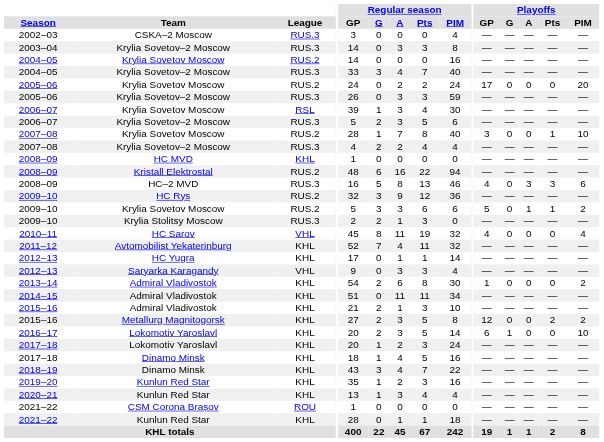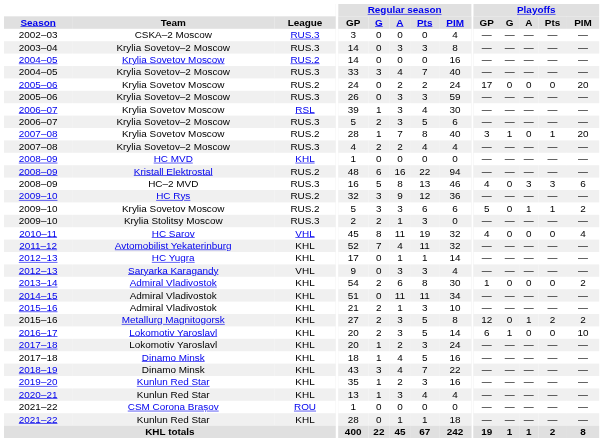 <table border="0" cellpadding="1" cellspacing="0" style="text-align:center; width:60em">
 <tr bgcolor="#e0e0e0">
 <th colspan="3" bgcolor="#ffffff"></th>
 <th rowspan="99" bgcolor="#ffffff"></th>
 <th colspan="5"><a href='#'>Regular season</a></th>
 <th rowspan="99" bgcolor="#ffffff"></th>
 <th colspan="5"><a href='#'>Playoffs</a></th>
 </tr>
 <tr bgcolor="#e0e0e0">
 <th><a href='#'>Season</a></th>
 <th>Team</th>
 <th>League</th>
 <th>GP</th>
 <th><a href='#'>G</a></th>
 <th><a href='#'>A</a></th>
 <th><a href='#'>Pts</a></th>
 <th><a href='#'>PIM</a></th>
 <th>GP</th>
 <th>G</th>
 <th>A</th>
 <th>Pts</th>
 <th>PIM</th>
 </tr>
 <tr>
 <td>2002–03</td>
 <td>CSKA–2 Moscow</td>
 <td><a href='#'>RUS.3</a></td>
 <td>3</td>
 <td>0</td>
 <td>0</td>
 <td>0</td>
 <td>4</td>
 <td>—</td>
 <td>—</td>
 <td>—</td>
 <td>—</td>
 <td>—</td>
 </tr>
 <tr bgcolor="#f0f0f0">
 <td>2003–04</td>
 <td>Krylia Sovetov–2 Moscow</td>
 <td>RUS.3</td>
 <td>14</td>
 <td>0</td>
 <td>3</td>
 <td>3</td>
 <td>8</td>
 <td>—</td>
 <td>—</td>
 <td>—</td>
 <td>—</td>
 <td>—</td>
 </tr>
 <tr>
 <td><a href='#'>2004–05</a></td>
 <td><a href='#'>Krylia Sovetov Moscow</a></td>
 <td><a href='#'>RUS.2</a></td>
 <td>14</td>
 <td>0</td>
 <td>0</td>
 <td>0</td>
 <td>16</td>
 <td>—</td>
 <td>—</td>
 <td>—</td>
 <td>—</td>
 <td>—</td>
 </tr>
 <tr bgcolor="#f0f0f0">
 <td>2004–05</td>
 <td>Krylia Sovetov–2 Moscow</td>
 <td>RUS.3</td>
 <td>33</td>
 <td>3</td>
 <td>4</td>
 <td>7</td>
 <td>40</td>
 <td>—</td>
 <td>—</td>
 <td>—</td>
 <td>—</td>
 <td>—</td>
 </tr>
 <tr>
 <td><a href='#'>2005–06</a></td>
 <td>Krylia Sovetov Moscow</td>
 <td>RUS.2</td>
 <td>24</td>
 <td>0</td>
 <td>2</td>
 <td>2</td>
 <td>24</td>
 <td>17</td>
 <td>0</td>
 <td>0</td>
 <td>0</td>
 <td>20</td>
 </tr>
 <tr bgcolor="#f0f0f0">
 <td>2005–06</td>
 <td>Krylia Sovetov–2 Moscow</td>
 <td>RUS.3</td>
 <td>26</td>
 <td>0</td>
 <td>3</td>
 <td>3</td>
 <td>59</td>
 <td>—</td>
 <td>—</td>
 <td>—</td>
 <td>—</td>
 <td>—</td>
 </tr>
 <tr>
 <td><a href='#'>2006–07</a></td>
 <td>Krylia Sovetov Moscow</td>
 <td><a href='#'>RSL</a></td>
 <td>39</td>
 <td>1</td>
 <td>3</td>
 <td>4</td>
 <td>30</td>
 <td>—</td>
 <td>—</td>
 <td>—</td>
 <td>—</td>
 <td>—</td>
 </tr>
 <tr bgcolor="#f0f0f0">
 <td>2006–07</td>
 <td>Krylia Sovetov–2 Moscow</td>
 <td>RUS.3</td>
 <td>5</td>
 <td>2</td>
 <td>3</td>
 <td>5</td>
 <td>6</td>
 <td>—</td>
 <td>—</td>
 <td>—</td>
 <td>—</td>
 <td>—</td>
 </tr>
 <tr>
 <td><a href='#'>2007–08</a></td>
 <td>Krylia Sovetov Moscow</td>
 <td>RUS.2</td>
 <td>28</td>
 <td>1</td>
 <td>7</td>
 <td>8</td>
 <td>40</td>
 <td>3</td>
-<td>0</td>
+<td>1</td>
 <td>0</td>
 <td>1</td>
-<td>10</td>
+<td>20</td>
 </tr>
 <tr bgcolor="#f0f0f0">
 <td>2007–08</td>
 <td>Krylia Sovetov–2 Moscow</td>
 <td>RUS.3</td>
 <td>4</td>
 <td>2</td>
 <td>2</td>
 <td>4</td>
 <td>4</td>
 <td>—</td>
 <td>—</td>
 <td>—</td>
 <td>—</td>
 <td>—</td>
 </tr>
 <tr>
 <td><a href='#'>2008–09</a></td>
 <td><a href='#'>HC MVD</a></td>
 <td><a href='#'>KHL</a></td>
 <td>1</td>
 <td>0</td>
 <td>0</td>
 <td>0</td>
 <td>0</td>
 <td>—</td>
 <td>—</td>
 <td>—</td>
 <td>—</td>
 <td>—</td>
 </tr>
 <tr bgcolor="#f0f0f0">
 <td><a href='#'>2008–09</a></td>
 <td><a href='#'>Kristall Elektrostal</a></td>
 <td>RUS.2</td>
 <td>48</td>
 <td>6</td>
 <td>16</td>
 <td>22</td>
 <td>94</td>
 <td>—</td>
 <td>—</td>
 <td>—</td>
 <td>—</td>
 <td>—</td>
 </tr>
 <tr>
 <td>2008–09</td>
 <td>HC–2 MVD</td>
 <td>RUS.3</td>
 <td>16</td>
 <td>5</td>
 <td>8</td>
 <td>13</td>
 <td>46</td>
 <td>4</td>
 <td>0</td>
 <td>3</td>
 <td>3</td>
 <td>6</td>
 </tr>
 <tr bgcolor="#f0f0f0">
 <td><a href='#'>2009–10</a></td>
 <td><a href='#'>HC Rys</a></td>
 <td>RUS.2</td>
 <td>32</td>
 <td>3</td>
 <td>9</td>
 <td>12</td>
 <td>36</td>
 <td>—</td>
 <td>—</td>
 <td>—</td>
 <td>—</td>
 <td>—</td>
 </tr>
 <tr>
 <td>2009–10</td>
 <td>Krylia Sovetov Moscow</td>
 <td>RUS.2</td>
 <td>5</td>
 <td>3</td>
 <td>3</td>
 <td>6</td>
 <td>6</td>
 <td>5</td>
 <td>0</td>
 <td>1</td>
 <td>1</td>
 <td>2</td>
 </tr>
 <tr bgcolor="#f0f0f0">
 <td>2009–10</td>
 <td>Krylia Stolitsy Moscow</td>
 <td>RUS.3</td>
 <td>2</td>
 <td>2</td>
 <td>1</td>
 <td>3</td>
 <td>0</td>
 <td>—</td>
 <td>—</td>
 <td>—</td>
 <td>—</td>
 <td>—</td>
 </tr>
 <tr>
 <td><a href='#'>2010–11</a></td>
 <td><a href='#'>HC Sarov</a></td>
 <td><a href='#'>VHL</a></td>
 <td>45</td>
 <td>8</td>
 <td>11</td>
 <td>19</td>
 <td>32</td>
 <td>4</td>
 <td>0</td>
 <td>0</td>
 <td>0</td>
 <td>4</td>
 </tr>
 <tr bgcolor="#f0f0f0">
 <td><a href='#'>2011–12</a></td>
 <td><a href='#'>Avtomobilist Yekaterinburg</a></td>
 <td>KHL</td>
 <td>52</td>
 <td>7</td>
 <td>4</td>
 <td>11</td>
 <td>32</td>
 <td>—</td>
 <td>—</td>
 <td>—</td>
 <td>—</td>
 <td>—</td>
 </tr>
 <tr>
 <td><a href='#'>2012–13</a></td>
 <td><a href='#'>HC Yugra</a></td>
 <td>KHL</td>
 <td>17</td>
 <td>0</td>
 <td>1</td>
 <td>1</td>
 <td>14</td>
 <td>—</td>
 <td>—</td>
 <td>—</td>
 <td>—</td>
 <td>—</td>
 </tr>
 <tr bgcolor="#f0f0f0">
 <td><a href='#'>2012–13</a></td>
 <td><a href='#'>Saryarka Karagandy</a></td>
 <td>VHL</td>
 <td>9</td>
 <td>0</td>
 <td>3</td>
 <td>3</td>
 <td>4</td>
 <td>—</td>
 <td>—</td>
 <td>—</td>
 <td>—</td>
 <td>—</td>
 </tr>
 <tr>
 <td><a href='#'>2013–14</a></td>
 <td><a href='#'>Admiral Vladivostok</a></td>
 <td>KHL</td>
 <td>54</td>
 <td>2</td>
 <td>6</td>
 <td>8</td>
 <td>30</td>
 <td>1</td>
 <td>0</td>
 <td>0</td>
 <td>0</td>
 <td>2</td>
 </tr>
 <tr bgcolor="#f0f0f0">
 <td><a href='#'>2014–15</a></td>
 <td>Admiral Vladivostok</td>
 <td>KHL</td>
 <td>51</td>
 <td>0</td>
 <td>11</td>
 <td>11</td>
 <td>34</td>
 <td>—</td>
 <td>—</td>
 <td>—</td>
 <td>—</td>
 <td>—</td>
 </tr>
 <tr>
 <td><a href='#'>2015–16</a></td>
 <td>Admiral Vladivostok</td>
 <td>KHL</td>
 <td>21</td>
 <td>2</td>
 <td>1</td>
 <td>3</td>
 <td>10</td>
 <td>—</td>
 <td>—</td>
 <td>—</td>
 <td>—</td>
 <td>—</td>
 </tr>
 <tr bgcolor="#f0f0f0">
 <td>2015–16</td>
 <td><a href='#'>Metallurg Magnitogorsk</a></td>
 <td>KHL</td>
 <td>27</td>
 <td>2</td>
 <td>3</td>
 <td>5</td>
 <td>8</td>
 <td>12</td>
 <td>0</td>
-<td>0</td>
+<td>1</td>
 <td>2</td>
 <td>2</td>
 </tr>
 <tr>
 <td><a href='#'>2016–17</a></td>
 <td><a href='#'>Lokomotiv Yaroslavl</a></td>
 <td>KHL</td>
 <td>20</td>
 <td>2</td>
 <td>3</td>
 <td>5</td>
 <td>14</td>
 <td>6</td>
 <td>1</td>
 <td>0</td>
 <td>0</td>
 <td>10</td>
 </tr>
 <tr bgcolor="#f0f0f0">
 <td><a href='#'>2017–18</a></td>
 <td>Lokomotiv Yaroslavl</td>
 <td>KHL</td>
 <td>20</td>
 <td>1</td>
 <td>2</td>
 <td>3</td>
 <td>24</td>
 <td>—</td>
 <td>—</td>
 <td>—</td>
 <td>—</td>
 <td>—</td>
 </tr>
 <tr>
 <td>2017–18</td>
 <td><a href='#'>Dinamo Minsk</a></td>
 <td>KHL</td>
 <td>18</td>
 <td>1</td>
 <td>4</td>
 <td>5</td>
 <td>16</td>
 <td>—</td>
 <td>—</td>
 <td>—</td>
 <td>—</td>
 <td>—</td>
 </tr>
 <tr bgcolor="#f0f0f0">
 <td><a href='#'>2018–19</a></td>
 <td>Dinamo Minsk</td>
 <td>KHL</td>
 <td>43</td>
 <td>3</td>
 <td>4</td>
 <td>7</td>
 <td>22</td>
 <td>—</td>
 <td>—</td>
 <td>—</td>
 <td>—</td>
 <td>—</td>
 </tr>
 <tr>
 <td><a href='#'>2019–20</a></td>
 <td><a href='#'>Kunlun Red Star</a></td>
 <td>KHL</td>
 <td>35</td>
 <td>1</td>
 <td>2</td>
 <td>3</td>
 <td>16</td>
 <td>—</td>
 <td>—</td>
 <td>—</td>
 <td>—</td>
 <td>—</td>
 </tr>
 <tr bgcolor="#f0f0f0">
 <td><a href='#'>2020–21</a></td>
 <td>Kunlun Red Star</td>
 <td>KHL</td>
 <td>13</td>
 <td>1</td>
 <td>3</td>
 <td>4</td>
 <td>4</td>
 <td>—</td>
 <td>—</td>
 <td>—</td>
 <td>—</td>
 <td>—</td>
 </tr>
 <tr>
 <td>2021–22</td>
 <td><a href='#'>CSM Corona Brașov</a></td>
 <td><a href='#'>ROU</a></td>
 <td>1</td>
 <td>0</td>
 <td>0</td>
 <td>0</td>
 <td>0</td>
 <td>—</td>
 <td>—</td>
 <td>—</td>
 <td>—</td>
 <td>—</td>
 </tr>
 <tr bgcolor="#f0f0f0">
 <td><a href='#'>2021–22</a></td>
 <td>Kunlun Red Star</td>
 <td>KHL</td>
 <td>28</td>
 <td>0</td>
 <td>1</td>
 <td>1</td>
 <td>18</td>
 <td>—</td>
 <td>—</td>
 <td>—</td>
 <td>—</td>
 <td>—</td>
 </tr>
 <tr bgcolor="#e0e0e0">
 <th colspan="3">KHL totals</th>
 <th>400</th>
 <th>22</th>
 <th>45</th>
 <th>67</th>
 <th>242</th>
 <th>19</th>
 <th>1</th>
 <th>1</th>
 <th>2</th>
 <th>8</th>
 </tr>
 </table>
